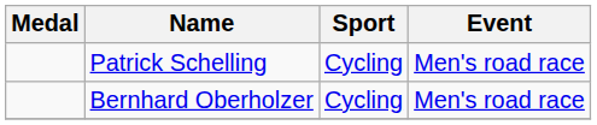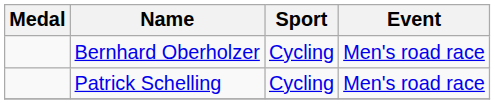 <table class="wikitable sortable" style="font-size:100%">
 <tr>
 <th>Medal</th>
 <th>Name</th>
 <th>Sport</th>
 <th>Event</th>
 </tr>
 <tr>
 <td></td>
-<td><a href='#'>Patrick Schelling</a></td>
+<td><a href='#'>Bernhard Oberholzer</a></td>
 <td><a href='#'>Cycling</a></td>
 <td><a href='#'>Men's road race</a></td>
 </tr>
 <tr>
 <td></td>
-<td><a href='#'>Bernhard Oberholzer</a></td>
+<td><a href='#'>Patrick Schelling</a></td>
 <td><a href='#'>Cycling</a></td>
 <td><a href='#'>Men's road race</a></td>
 </tr>
 <tr>
 </tr>
 </table>
